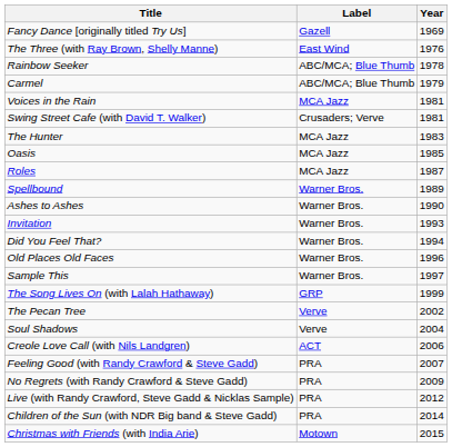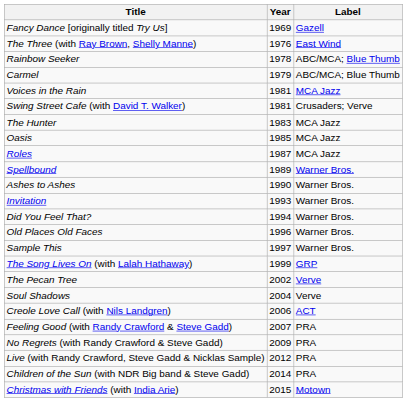 <table class="wikitable">
 <tr>
 <th align=left>Title</th>
+<th>Year</th>
 <th>Label</th>
-<th>Year</th>
 </tr>
 <tr align=center>
 <td align=left><em>Fancy Dance</em> [originally titled <em>Try Us</em>]</td>
+<td>1969</td>
 <td align=left><a href='#'>Gazell</a></td>
-<td>1969</td>
 </tr>
 <tr align=center>
 <td align=left><em>The Three</em> (with <a href='#'>Ray Brown</a>, <a href='#'>Shelly Manne</a>)</td>
+<td>1976</td>
 <td align=left><a href='#'>East Wind</a></td>
-<td>1976</td>
 </tr>
 <tr align=center ||>
 <td align=left><em>Rainbow Seeker</em></td>
+<td>1978</td>
 <td align=left>ABC/MCA; <a href='#'>Blue Thumb</a></td>
-<td>1978</td>
 </tr>
 <tr align=center ||>
 <td align=left><em>Carmel</em></td>
+<td>1979</td>
 <td align=left>ABC/MCA; Blue Thumb</td>
-<td>1979</td>
 </tr>
 <tr align=center ||>
 <td align=left><em>Voices in the Rain</em></td>
+<td>1981</td>
 <td align=left><a href='#'>MCA Jazz</a></td>
-<td>1981</td>
 </tr>
 <tr align=center ||>
 <td align=left><em>Swing Street Cafe</em> (with <a href='#'>David T. Walker</a>)</td>
+<td>1981</td>
 <td align=left>Crusaders; Verve</td>
-<td>1981</td>
 </tr>
 <tr align=center ||>
 <td align=left><em>The Hunter</em></td>
+<td>1983</td>
 <td align=left>MCA Jazz</td>
-<td>1983</td>
 </tr>
 <tr align=center ||>
 <td align=left><em>Oasis</em></td>
+<td>1985</td>
 <td align=left>MCA Jazz</td>
-<td>1985</td>
 </tr>
 <tr align=center ||>
 <td align=left><em><a href='#'>Roles</a></em></td>
+<td>1987</td>
 <td align=left>MCA Jazz</td>
-<td>1987</td>
 </tr>
 <tr align=center ||>
 <td align=left><em><a href='#'>Spellbound</a></em></td>
+<td>1989</td>
 <td align=left><a href='#'>Warner Bros.</a></td>
-<td>1989</td>
 </tr>
 <tr align=center ||>
 <td align=left><em>Ashes to Ashes</em></td>
+<td>1990</td>
 <td align=left>Warner Bros.</td>
-<td>1990</td>
 </tr>
 <tr align=center ||>
 <td align=left><em><a href='#'>Invitation</a></em></td>
+<td>1993</td>
 <td align=left>Warner Bros.</td>
-<td>1993</td>
 </tr>
 <tr align=center ||>
 <td align=left><em>Did You Feel That?</em></td>
+<td>1994</td>
 <td align=left>Warner Bros.</td>
-<td>1994</td>
 </tr>
 <tr align=center ||>
 <td align=left><em>Old Places Old Faces</em></td>
+<td>1996</td>
 <td align=left>Warner Bros.</td>
-<td>1996</td>
 </tr>
 <tr align=center ||>
 <td align=left><em>Sample This</em></td>
+<td>1997</td>
 <td align=left>Warner Bros.</td>
-<td>1997</td>
 </tr>
 <tr align=center ||>
 <td align=left><em><a href='#'>The Song Lives On</a></em> (with <a href='#'>Lalah Hathaway</a>)</td>
+<td>1999</td>
 <td align=left><a href='#'>GRP</a></td>
-<td>1999</td>
 </tr>
 <tr align=center ||>
 <td align=left><em>The Pecan Tree</em></td>
+<td>2002</td>
 <td align=left><a href='#'>Verve</a></td>
-<td>2002</td>
 </tr>
 <tr align=center ||>
 <td align=left><em>Soul Shadows</em></td>
+<td>2004</td>
 <td align=left>Verve</td>
-<td>2004</td>
 </tr>
 <tr align=center ||>
 <td align=left><em>Creole Love Call</em> (with <a href='#'>Nils Landgren</a>)</td>
+<td>2006</td>
 <td align=left><a href='#'>ACT</a></td>
-<td>2006</td>
 </tr>
 <tr align=center ||>
 <td align=left><em>Feeling Good</em> (with <a href='#'>Randy Crawford</a> & <a href='#'>Steve Gadd</a>)</td>
+<td>2007</td>
 <td align=left>PRA</td>
-<td>2007</td>
 </tr>
 <tr align=center ||>
 <td align=left><em>No Regrets</em> (with Randy Crawford & Steve Gadd)</td>
+<td>2009</td>
 <td align=left>PRA</td>
-<td>2009</td>
 </tr>
 <tr align=center ||>
 <td align=left><em>Live</em> (with Randy Crawford, Steve Gadd & Nicklas Sample)</td>
+<td>2012</td>
 <td align=left>PRA</td>
-<td>2012</td>
 </tr>
 <tr align=center ||>
 <td align=left><em>Children of the Sun</em> (with NDR Big band & Steve Gadd)</td>
+<td>2014</td>
 <td align=left>PRA</td>
-<td>2014</td>
 </tr>
 <tr align=center ||>
 <td align=left><em><a href='#'>Christmas with Friends</a></em> (with <a href='#'>India Arie</a>)</td>
+<td>2015</td>
 <td align=left><a href='#'>Motown</a></td>
-<td>2015</td>
 </tr>
 </table>
